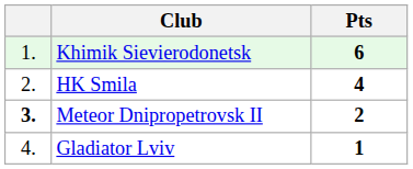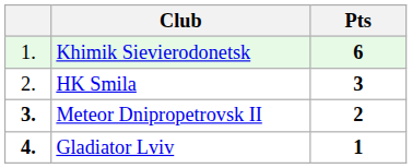 <table class="wikitable">
 <tr>
 <th width="30"></th>
 <th width="200">Club</th>
 <th width="70">Pts</th>
 </tr>
 <tr bgcolor="#e6fae6" align="center">
 <td>1.</td>
 <td align="left"><a href='#'>Khimik Sievierodonetsk</a></td>
 <td><strong>6</strong></td>
 </tr>
 <tr bgcolor="#FFFFFF" align="center">
 <td>2.</td>
 <td align="left"><a href='#'>HK Smila</a></td>
-<td><strong>4</strong></td>
+<td><strong>3</strong></td>
 </tr>
 <tr bgcolor="#FFFFFF" align="center">
 <td><strong>3.</strong></td>
 <td align="left"><a href='#'>Meteor Dnipropetrovsk II</a></td>
 <td><strong>2</strong></td>
 </tr>
 <tr bgcolor="#FFFFFF" align="center">
-<td>4.</td>
+<td><strong>4.</strong></td>
 <td align="left"><a href='#'>Gladiator Lviv</a></td>
 <td><strong>1</strong></td>
 </tr>
 </table>
